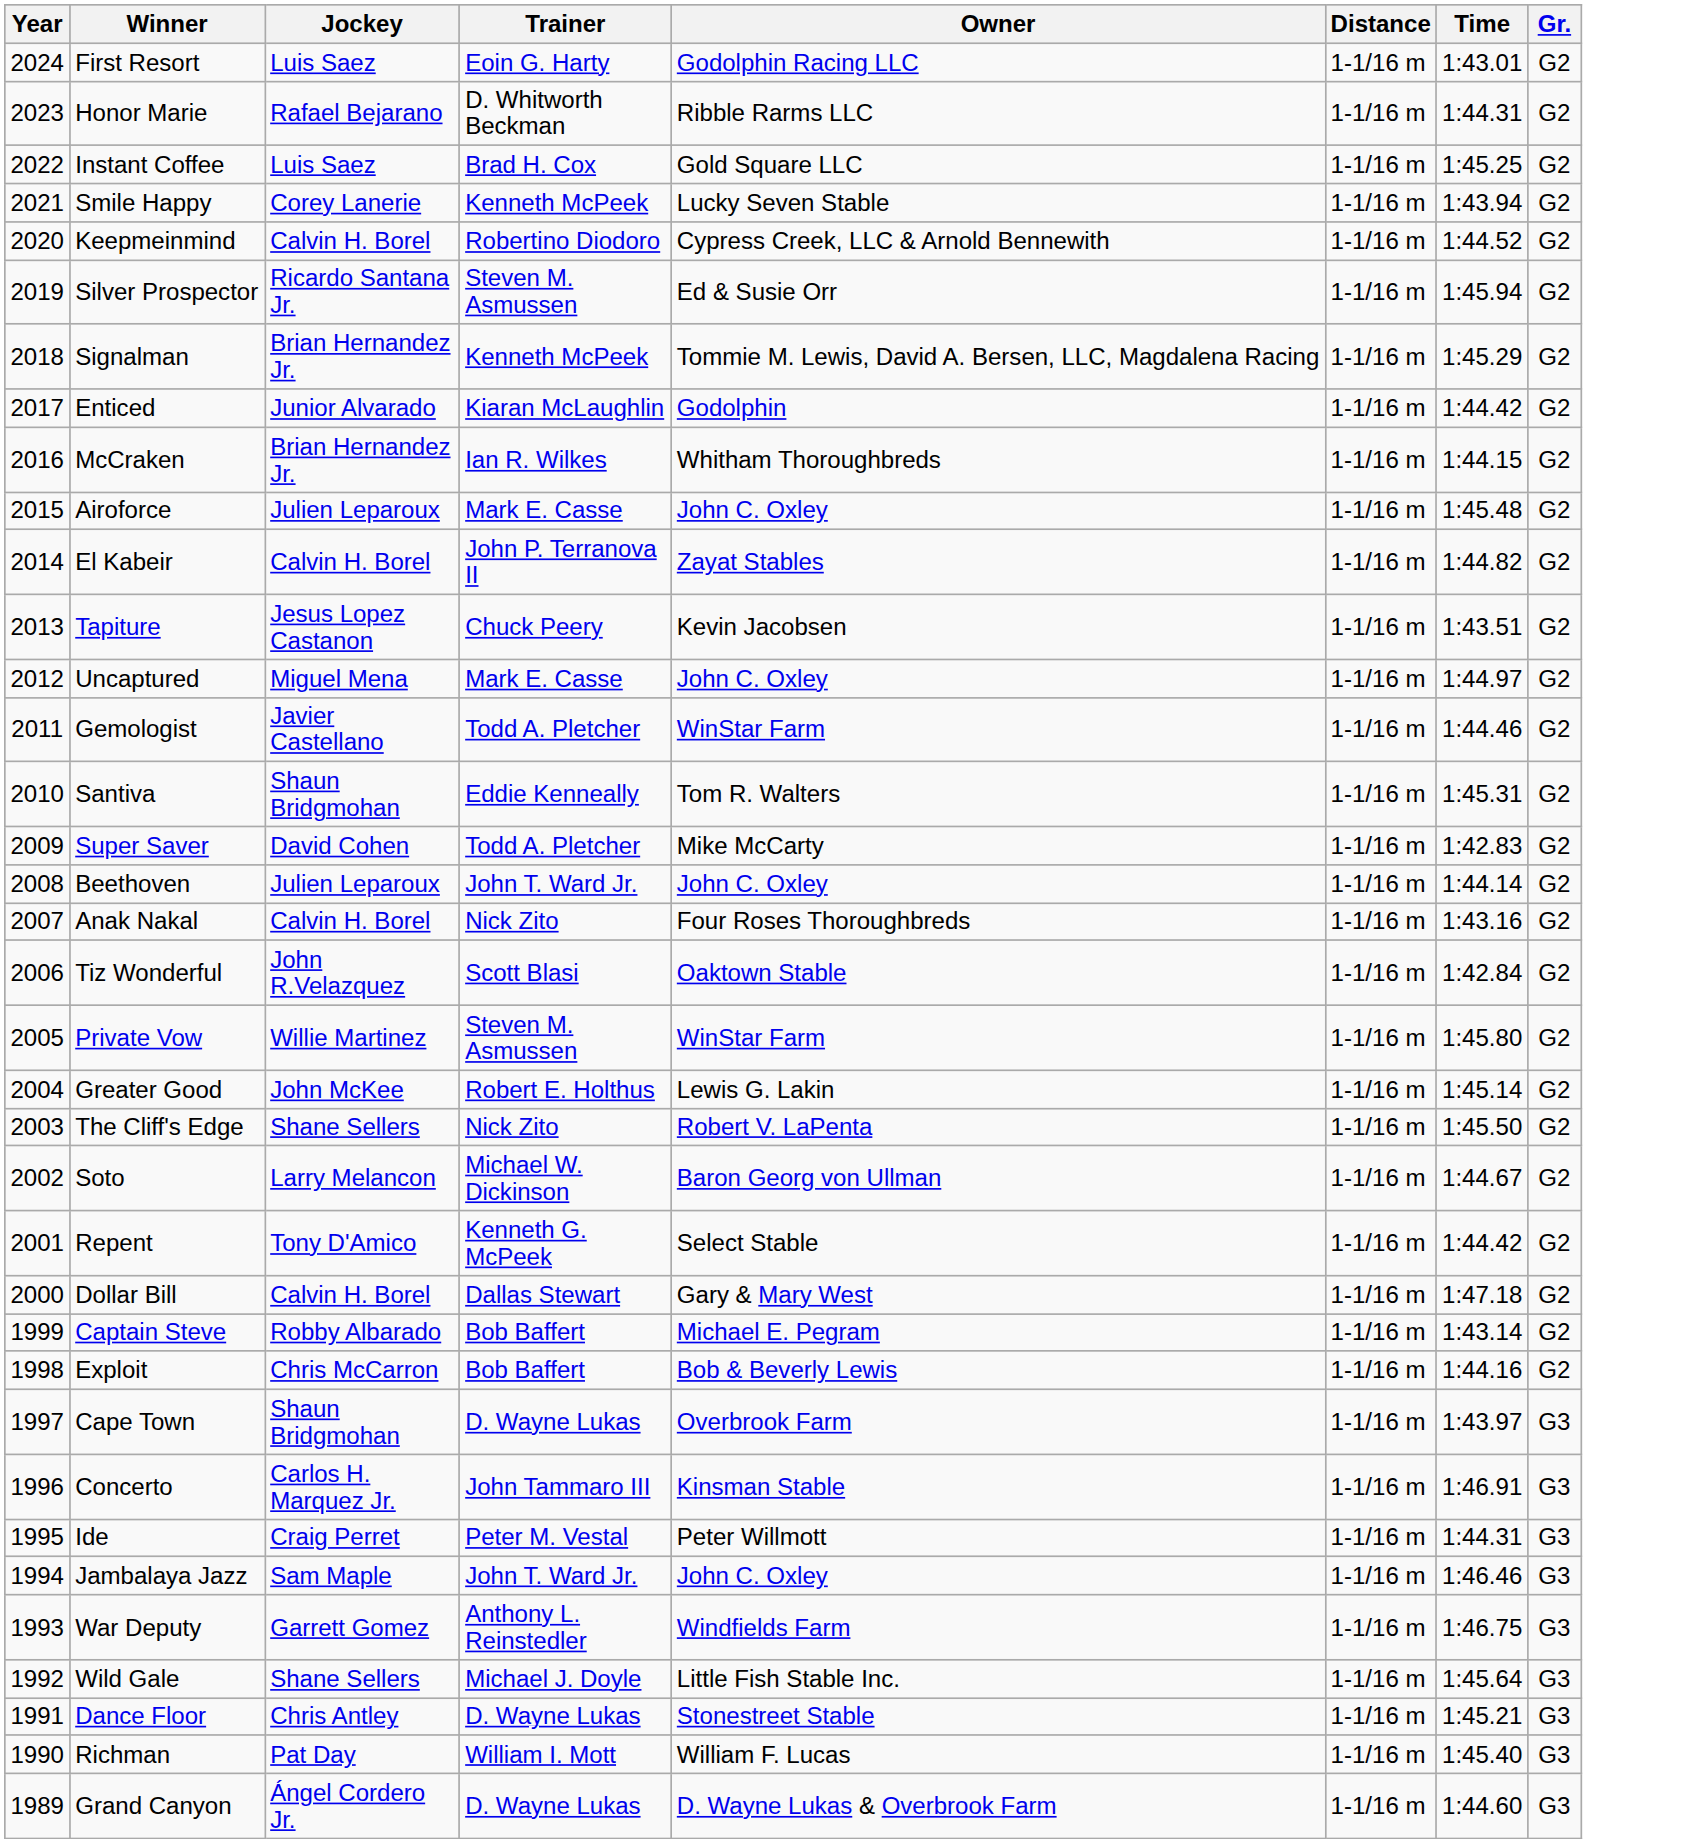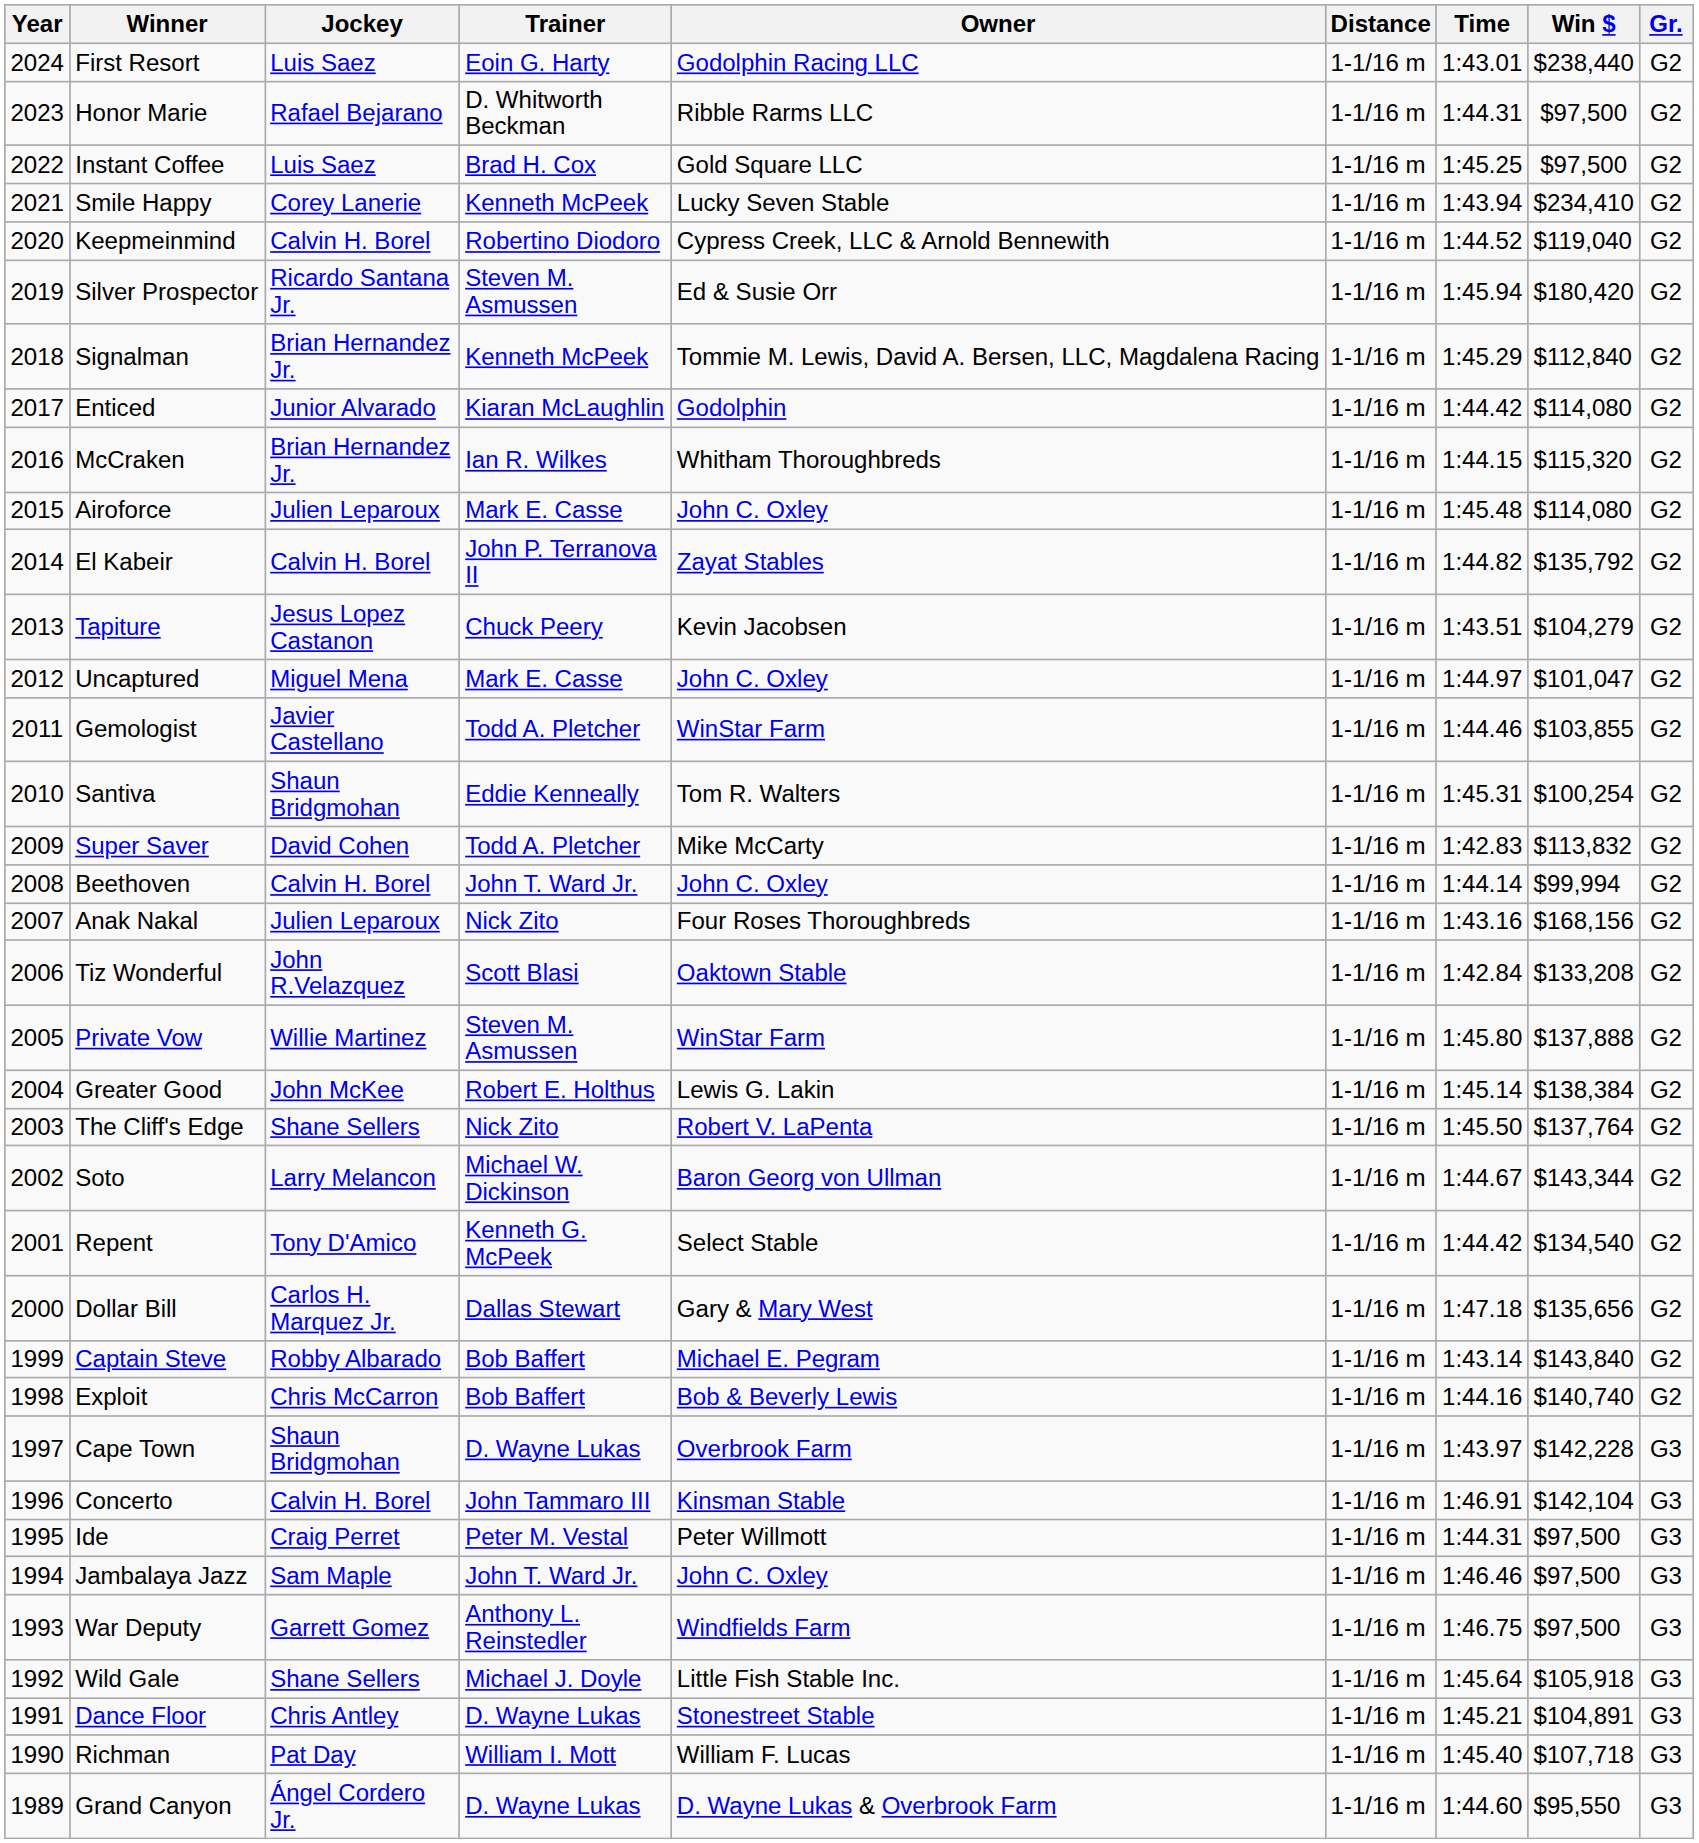 <table class="wikitable sortable" style="font-size:90%">
 <tr>
 <th style="width:30px">Year</th>
 <th style="width:110px">Winner</th>
 <th style="width:110px">Jockey</th>
 <th style="width:120px">Trainer</th>
 <th>Owner</th>
 <th style="width:25px">Distance</th>
 <th style="width:25px">Time</th>
+<th style="width:35px">Win <a href='#'>$</a></th>
 <th style="width:25px"><a href='#'>Gr.</a></th>
 </tr>
 <tr>
 <td align="center">2024</td>
 <td>First Resort</td>
 <td><a href='#'>Luis Saez</a></td>
 <td><a href='#'>Eoin G. Harty</a></td>
 <td><a href='#'>Godolphin Racing LLC</a></td>
 <td>1-1/16 m</td>
 <td>1:43.01</td>
+<td align="center">$238,440</td>
 <td align="center">G2</td>
 </tr>
 <tr>
 <td align="center">2023</td>
 <td>Honor Marie</td>
 <td><a href='#'>Rafael Bejarano</a></td>
 <td>D. Whitworth Beckman</td>
 <td>Ribble Rarms LLC</td>
 <td>1-1/16 m</td>
 <td>1:44.31</td>
+<td align="center">$97,500</td>
 <td align="center">G2</td>
 </tr>
 <tr>
 <td align="center">2022</td>
 <td>Instant Coffee</td>
 <td><a href='#'>Luis Saez</a></td>
 <td><a href='#'>Brad H. Cox</a></td>
 <td>Gold Square LLC</td>
 <td>1-1/16 m</td>
 <td>1:45.25</td>
+<td align="center">$97,500</td>
 <td align="center">G2</td>
 </tr>
 <tr>
 <td align="center">2021</td>
 <td>Smile Happy</td>
 <td><a href='#'>Corey Lanerie</a></td>
 <td><a href='#'>Kenneth McPeek</a></td>
 <td>Lucky Seven Stable</td>
 <td>1-1/16 m</td>
 <td>1:43.94</td>
+<td align="center">$234,410</td>
 <td align="center">G2</td>
 </tr>
 <tr>
 <td align="center">2020</td>
 <td>Keepmeinmind</td>
 <td><a href='#'>Calvin H. Borel</a></td>
 <td><a href='#'>Robertino Diodoro</a></td>
 <td>Cypress Creek, LLC & Arnold Bennewith</td>
 <td>1-1/16 m</td>
 <td>1:44.52</td>
+<td>$119,040</td>
 <td align="center">G2</td>
 </tr>
 <tr>
 <td align="center">2019</td>
 <td>Silver Prospector</td>
 <td><a href='#'>Ricardo Santana Jr.</a></td>
 <td><a href='#'>Steven M. Asmussen</a></td>
 <td>Ed & Susie Orr</td>
 <td>1-1/16 m</td>
 <td>1:45.94</td>
+<td>$180,420</td>
 <td align="center">G2</td>
 </tr>
 <tr>
 <td align="center">2018</td>
 <td>Signalman</td>
 <td><a href='#'>Brian Hernandez Jr.</a></td>
 <td><a href='#'>Kenneth McPeek</a></td>
 <td>Tommie M. Lewis, David A. Bersen, LLC, Magdalena Racing</td>
 <td>1-1/16 m</td>
 <td>1:45.29</td>
+<td>$112,840</td>
 <td align="center">G2</td>
 </tr>
 <tr>
 <td align="center">2017</td>
 <td>Enticed</td>
 <td><a href='#'>Junior Alvarado</a></td>
 <td><a href='#'>Kiaran McLaughlin</a></td>
 <td><a href='#'>Godolphin</a></td>
 <td>1-1/16 m</td>
 <td>1:44.42</td>
+<td>$114,080</td>
 <td align="center">G2</td>
 </tr>
 <tr>
 <td align="center">2016</td>
 <td>McCraken</td>
 <td><a href='#'>Brian Hernandez Jr.</a></td>
 <td><a href='#'>Ian R. Wilkes</a></td>
 <td>Whitham Thoroughbreds</td>
 <td>1-1/16 m</td>
 <td>1:44.15</td>
+<td>$115,320</td>
 <td align="center">G2</td>
 </tr>
 <tr>
 <td align="center">2015</td>
 <td>Airoforce</td>
 <td><a href='#'>Julien Leparoux</a></td>
 <td><a href='#'>Mark E. Casse</a></td>
 <td><a href='#'>John C. Oxley</a></td>
 <td>1-1/16 m</td>
 <td>1:45.48</td>
+<td>$114,080</td>
 <td align="center">G2</td>
 </tr>
 <tr>
 <td align="center">2014</td>
 <td>El Kabeir</td>
 <td><a href='#'>Calvin H. Borel</a></td>
 <td><a href='#'>John P. Terranova II</a></td>
 <td><a href='#'>Zayat Stables</a></td>
 <td>1-1/16 m</td>
 <td>1:44.82</td>
+<td>$135,792</td>
 <td align="center">G2</td>
 </tr>
 <tr>
 <td align="center">2013</td>
 <td><a href='#'>Tapiture</a></td>
 <td><a href='#'>Jesus Lopez Castanon</a></td>
 <td><a href='#'>Chuck Peery</a></td>
 <td>Kevin Jacobsen</td>
 <td>1-1/16 m</td>
 <td>1:43.51</td>
+<td>$104,279</td>
 <td align="center">G2</td>
 </tr>
 <tr>
 <td align="center">2012</td>
 <td>Uncaptured</td>
 <td><a href='#'>Miguel Mena</a></td>
 <td><a href='#'>Mark E. Casse</a></td>
 <td><a href='#'>John C. Oxley</a></td>
 <td>1-1/16 m</td>
 <td>1:44.97</td>
+<td>$101,047</td>
 <td align="center">G2</td>
 </tr>
 <tr>
 <td align="center">2011</td>
 <td>Gemologist</td>
 <td><a href='#'>Javier Castellano</a></td>
 <td><a href='#'>Todd A. Pletcher</a></td>
 <td><a href='#'>WinStar Farm</a></td>
 <td>1-1/16 m</td>
 <td>1:44.46</td>
+<td>$103,855</td>
 <td align="center">G2</td>
 </tr>
 <tr>
 <td align="center">2010</td>
 <td>Santiva</td>
 <td><a href='#'>Shaun Bridgmohan</a></td>
 <td><a href='#'>Eddie Kenneally</a></td>
 <td>Tom R. Walters</td>
 <td>1-1/16 m</td>
 <td>1:45.31</td>
+<td>$100,254</td>
 <td align="center">G2</td>
 </tr>
 <tr>
 <td align="center">2009</td>
 <td><a href='#'>Super Saver</a></td>
 <td><a href='#'>David Cohen</a></td>
 <td><a href='#'>Todd A. Pletcher</a></td>
 <td>Mike McCarty</td>
 <td>1-1/16 m</td>
 <td>1:42.83</td>
+<td>$113,832</td>
 <td align="center">G2</td>
 </tr>
 <tr>
 <td align="center">2008</td>
 <td>Beethoven</td>
-<td><a href='#'>Julien Leparoux</a></td>
+<td><a href='#'>Calvin H. Borel</a></td>
 <td><a href='#'>John T. Ward Jr.</a></td>
 <td><a href='#'>John C. Oxley</a></td>
 <td>1-1/16 m</td>
 <td>1:44.14</td>
+<td>$99,994</td>
 <td align="center">G2</td>
 </tr>
 <tr>
 <td align="center">2007</td>
 <td>Anak Nakal</td>
-<td><a href='#'>Calvin H. Borel</a></td>
+<td><a href='#'>Julien Leparoux</a></td>
 <td><a href='#'>Nick Zito</a></td>
 <td>Four Roses Thoroughbreds</td>
 <td>1-1/16 m</td>
 <td>1:43.16</td>
+<td>$168,156</td>
 <td align="center">G2</td>
 </tr>
 <tr>
 <td align="center">2006</td>
 <td>Tiz Wonderful</td>
 <td><a href='#'>John R.Velazquez</a></td>
 <td><a href='#'>Scott Blasi</a></td>
 <td><a href='#'>Oaktown Stable</a></td>
 <td>1-1/16 m</td>
 <td>1:42.84</td>
+<td>$133,208</td>
 <td align="center">G2</td>
 </tr>
 <tr>
 <td align="center">2005</td>
 <td><a href='#'>Private Vow</a></td>
 <td><a href='#'>Willie Martinez</a></td>
 <td><a href='#'>Steven M. Asmussen</a></td>
 <td><a href='#'>WinStar Farm</a></td>
 <td>1-1/16 m</td>
 <td>1:45.80</td>
+<td>$137,888</td>
 <td align="center">G2</td>
 </tr>
 <tr>
 <td align="center">2004</td>
 <td>Greater Good</td>
 <td><a href='#'>John McKee</a></td>
 <td><a href='#'>Robert E. Holthus</a></td>
 <td>Lewis G. Lakin</td>
 <td>1-1/16 m</td>
 <td>1:45.14</td>
+<td>$138,384</td>
 <td align="center">G2</td>
 </tr>
 <tr>
 <td align="center">2003</td>
 <td>The Cliff's Edge</td>
 <td><a href='#'>Shane Sellers</a></td>
 <td><a href='#'>Nick Zito</a></td>
 <td><a href='#'>Robert V. LaPenta</a></td>
 <td>1-1/16 m</td>
 <td>1:45.50</td>
+<td>$137,764</td>
 <td align="center">G2</td>
 </tr>
 <tr>
 <td align="center">2002</td>
 <td>Soto</td>
 <td><a href='#'>Larry Melancon</a></td>
 <td><a href='#'>Michael W. Dickinson</a></td>
 <td><a href='#'>Baron Georg von Ullman</a></td>
 <td>1-1/16 m</td>
 <td>1:44.67</td>
+<td>$143,344</td>
 <td align="center">G2</td>
 </tr>
 <tr>
 <td align="center">2001</td>
 <td>Repent</td>
 <td><a href='#'>Tony D'Amico</a></td>
 <td><a href='#'>Kenneth G. McPeek</a></td>
 <td>Select Stable</td>
 <td>1-1/16 m</td>
 <td>1:44.42</td>
+<td>$134,540</td>
 <td align="center">G2</td>
 </tr>
 <tr>
 <td align="center">2000</td>
 <td>Dollar Bill</td>
-<td><a href='#'>Calvin H. Borel</a></td>
+<td><a href='#'>Carlos H. Marquez Jr.</a></td>
 <td><a href='#'>Dallas Stewart</a></td>
 <td>Gary & <a href='#'>Mary West</a></td>
 <td>1-1/16 m</td>
 <td>1:47.18</td>
+<td>$135,656</td>
 <td align="center">G2</td>
 </tr>
 <tr>
 <td align="center">1999</td>
 <td><a href='#'>Captain Steve</a></td>
 <td><a href='#'>Robby Albarado</a></td>
 <td><a href='#'>Bob Baffert</a></td>
 <td><a href='#'>Michael E. Pegram</a></td>
 <td>1-1/16 m</td>
 <td>1:43.14</td>
+<td>$143,840</td>
 <td align="center">G2</td>
 </tr>
 <tr>
 <td align="center">1998</td>
 <td>Exploit</td>
 <td><a href='#'>Chris McCarron</a></td>
 <td><a href='#'>Bob Baffert</a></td>
 <td><a href='#'>Bob & Beverly Lewis</a></td>
 <td>1-1/16 m</td>
 <td>1:44.16</td>
+<td>$140,740</td>
 <td align="center">G2</td>
 </tr>
 <tr>
 <td align="center">1997</td>
 <td>Cape Town</td>
 <td><a href='#'>Shaun Bridgmohan</a></td>
 <td><a href='#'>D. Wayne Lukas</a></td>
 <td><a href='#'>Overbrook Farm</a></td>
 <td>1-1/16 m</td>
 <td>1:43.97</td>
+<td>$142,228</td>
 <td align="center">G3</td>
 </tr>
 <tr>
 <td align="center">1996</td>
 <td>Concerto</td>
-<td><a href='#'>Carlos H. Marquez Jr.</a></td>
+<td><a href='#'>Calvin H. Borel</a></td>
 <td><a href='#'>John Tammaro III</a></td>
 <td><a href='#'>Kinsman Stable</a></td>
 <td>1-1/16 m</td>
 <td>1:46.91</td>
+<td>$142,104</td>
 <td align="center">G3</td>
 </tr>
 <tr>
 <td align="center">1995</td>
 <td>Ide</td>
 <td><a href='#'>Craig Perret</a></td>
 <td><a href='#'>Peter M. Vestal</a></td>
 <td>Peter Willmott</td>
 <td>1-1/16 m</td>
 <td>1:44.31</td>
+<td>$97,500</td>
 <td align="center">G3</td>
 </tr>
 <tr>
 <td align="center">1994</td>
 <td>Jambalaya Jazz</td>
 <td><a href='#'>Sam Maple</a></td>
 <td><a href='#'>John T. Ward Jr.</a></td>
 <td><a href='#'>John C. Oxley</a></td>
 <td>1-1/16 m</td>
 <td>1:46.46</td>
+<td>$97,500</td>
 <td align="center">G3</td>
 </tr>
 <tr>
 <td align="center">1993</td>
 <td>War Deputy</td>
 <td><a href='#'>Garrett Gomez</a></td>
 <td><a href='#'>Anthony L. Reinstedler</a></td>
 <td><a href='#'>Windfields Farm</a></td>
 <td>1-1/16 m</td>
 <td>1:46.75</td>
+<td>$97,500</td>
 <td align="center">G3</td>
 </tr>
 <tr>
 <td align="center">1992</td>
 <td>Wild Gale</td>
 <td><a href='#'>Shane Sellers</a></td>
 <td><a href='#'>Michael J. Doyle</a></td>
 <td>Little Fish Stable Inc.</td>
 <td>1-1/16 m</td>
 <td>1:45.64</td>
+<td>$105,918</td>
 <td align="center">G3</td>
 </tr>
 <tr>
 <td align="center">1991</td>
 <td><a href='#'>Dance Floor</a></td>
 <td><a href='#'>Chris Antley</a></td>
 <td><a href='#'>D. Wayne Lukas</a></td>
 <td><a href='#'>Stonestreet Stable</a></td>
 <td>1-1/16 m</td>
 <td>1:45.21</td>
+<td>$104,891</td>
 <td align="center">G3</td>
 </tr>
 <tr>
 <td align="center">1990</td>
 <td>Richman</td>
 <td><a href='#'>Pat Day</a></td>
 <td><a href='#'>William I. Mott</a></td>
 <td>William F. Lucas</td>
 <td>1-1/16 m</td>
 <td>1:45.40</td>
+<td>$107,718</td>
 <td align="center">G3</td>
 </tr>
 <tr>
 <td align="center">1989</td>
 <td>Grand Canyon</td>
 <td><a href='#'>Ángel Cordero Jr.</a></td>
 <td><a href='#'>D. Wayne Lukas</a></td>
 <td><a href='#'>D. Wayne Lukas</a> & <a href='#'>Overbrook Farm</a></td>
 <td>1-1/16 m</td>
 <td>1:44.60</td>
+<td>$95,550</td>
 <td align="center">G3</td>
 </tr>
 </table>
